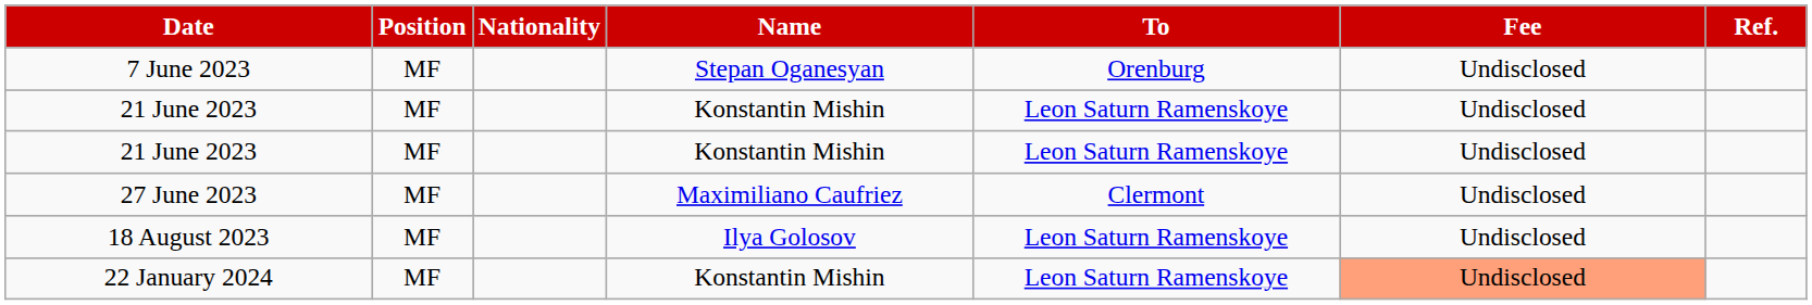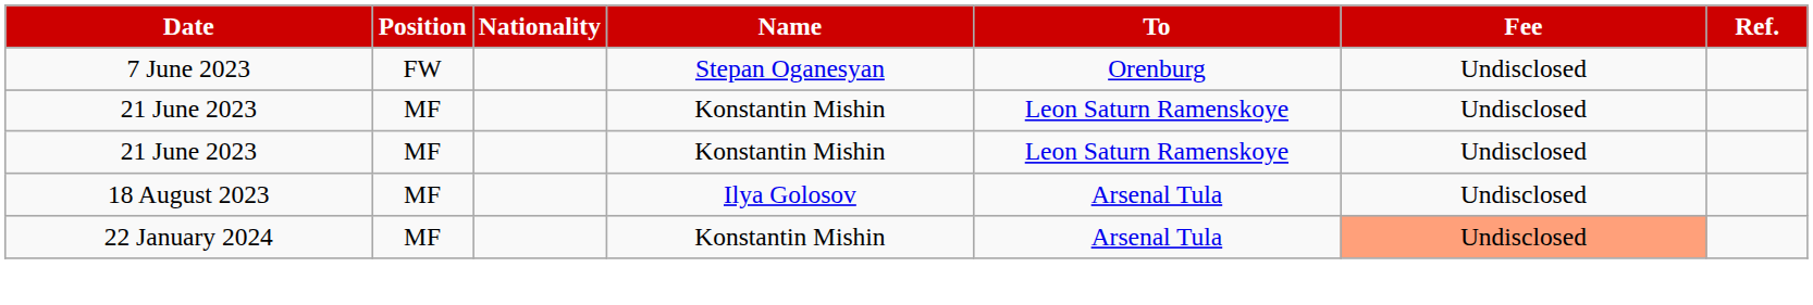 <table class="wikitable"  style="text-align:center; font-size:90%; ">
 <tr>
 <th style="background:#CD0000; color:white; width:200px;">Date</th>
 <th style="background:#CD0000; color:white; width:50px;">Position</th>
 <th style="background:#CD0000; color:white; width:50px;">Nationality</th>
 <th style="background:#CD0000; color:white; width:200px;">Name</th>
 <th style="background:#CD0000; color:white; width:200px;">To</th>
 <th style="background:#CD0000; color:white; width:200px;">Fee</th>
 <th style="background:#CD0000; color:white; width:50px;">Ref.</th>
 </tr>
 <tr>
 <td>7 June 2023</td>
-<td>MF</td>
+<td>FW</td>
 <td></td>
 <td><a href='#'>Stepan Oganesyan</a></td>
 <td><a href='#'>Orenburg</a></td>
 <td>Undisclosed</td>
 <td></td>
 </tr>
 <tr>
 <td>21 June 2023</td>
 <td>MF</td>
 <td></td>
 <td>Konstantin Mishin</td>
 <td><a href='#'>Leon Saturn Ramenskoye</a></td>
 <td>Undisclosed</td>
 <td></td>
 </tr>
 <tr>
 <td>21 June 2023</td>
 <td>MF</td>
 <td></td>
 <td>Konstantin Mishin</td>
 <td><a href='#'>Leon Saturn Ramenskoye</a></td>
 <td>Undisclosed</td>
 <td></td>
 </tr>
 <tr>
-<td>27 June 2023</td>
-<td>MF</td>
-<td></td>
-<td><a href='#'>Maximiliano Caufriez</a></td>
-<td><a href='#'>Clermont</a></td>
-<td>Undisclosed</td>
-<td></td>
-</tr>
-<tr>
 <td>18 August 2023</td>
 <td>MF</td>
 <td></td>
 <td><a href='#'>Ilya Golosov</a></td>
-<td><a href='#'>Leon Saturn Ramenskoye</a></td>
+<td><a href='#'>Arsenal Tula</a></td>
 <td>Undisclosed</td>
 <td></td>
 </tr>
 <tr>
 <td>22 January 2024</td>
 <td>MF</td>
 <td></td>
 <td>Konstantin Mishin</td>
-<td><a href='#'>Leon Saturn Ramenskoye</a></td>
+<td><a href='#'>Arsenal Tula</a></td>
 <td style="background: lightsalmon;">Undisclosed</td>
 <td></td>
 </tr>
 </table>
